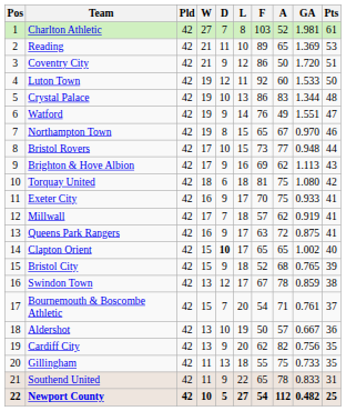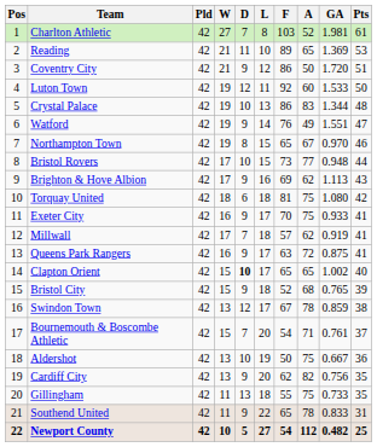 <table class="wikitable" style="text-align: center;">
 <tr>
 <th width=20>Pos</th>
 <th width=220>Team</th>
 <th width=20>Pld</th>
 <th width=20>W</th>
 <th width=20>D</th>
 <th width=20>L</th>
 <th width=20>F</th>
 <th width=20>A</th>
 <th width=30>GA</th>
 <th width=20>Pts</th>
 </tr>
 <tr style="background:#D0F0C0;">
 <td>1</td>
 <td align="left"><a href='#'>Charlton Athletic</a></td>
 <td>42</td>
 <td>27</td>
 <td>7</td>
 <td>8</td>
 <td>103</td>
 <td>52</td>
 <td>1.981</td>
 <td>61</td>
 </tr>
 <tr>
 <td>2</td>
 <td align="left"><a href='#'>Reading</a></td>
 <td>42</td>
 <td>21</td>
 <td>11</td>
 <td>10</td>
 <td>89</td>
 <td>65</td>
 <td>1.369</td>
 <td>53</td>
 </tr>
 <tr>
 <td>3</td>
 <td align="left"><a href='#'>Coventry City</a></td>
 <td>42</td>
 <td>21</td>
 <td>9</td>
 <td>12</td>
 <td>86</td>
 <td>50</td>
 <td>1.720</td>
 <td>51</td>
 </tr>
 <tr>
 <td>4</td>
 <td align="left"><a href='#'>Luton Town</a></td>
 <td>42</td>
 <td>19</td>
 <td>12</td>
 <td>11</td>
 <td>92</td>
 <td>60</td>
 <td>1.533</td>
 <td>50</td>
 </tr>
 <tr>
 <td>5</td>
 <td align="left"><a href='#'>Crystal Palace</a></td>
 <td>42</td>
 <td>19</td>
 <td>10</td>
 <td>13</td>
 <td>86</td>
 <td>83</td>
 <td>1.344</td>
 <td>48</td>
 </tr>
 <tr>
 <td>6</td>
 <td align="left"><a href='#'>Watford</a></td>
 <td>42</td>
 <td>19</td>
 <td>9</td>
 <td>14</td>
 <td>76</td>
 <td>49</td>
 <td>1.551</td>
 <td>47</td>
 </tr>
 <tr>
 <td>7</td>
 <td align="left"><a href='#'>Northampton Town</a></td>
 <td>42</td>
 <td>19</td>
 <td>8</td>
 <td>15</td>
 <td>65</td>
 <td>67</td>
 <td>0.970</td>
 <td>46</td>
 </tr>
 <tr>
 <td>8</td>
 <td align="left"><a href='#'>Bristol Rovers</a></td>
 <td>42</td>
 <td>17</td>
 <td>10</td>
 <td>15</td>
 <td>73</td>
 <td>77</td>
 <td>0.948</td>
 <td>44</td>
 </tr>
 <tr>
 <td>9</td>
 <td align="left"><a href='#'>Brighton & Hove Albion</a></td>
 <td>42</td>
 <td>17</td>
 <td>9</td>
 <td>16</td>
 <td>69</td>
 <td>62</td>
 <td>1.113</td>
 <td>43</td>
 </tr>
 <tr>
 <td>10</td>
 <td align="left"><a href='#'>Torquay United</a></td>
 <td>42</td>
 <td>18</td>
 <td>6</td>
 <td>18</td>
 <td>81</td>
 <td>75</td>
 <td>1.080</td>
 <td>42</td>
 </tr>
 <tr>
 <td>11</td>
 <td align="left"><a href='#'>Exeter City</a></td>
 <td>42</td>
 <td>16</td>
 <td>9</td>
 <td>17</td>
 <td>70</td>
 <td>75</td>
 <td>0.933</td>
 <td>41</td>
 </tr>
 <tr>
 <td>12</td>
 <td align="left"><a href='#'>Millwall</a></td>
 <td>42</td>
 <td>17</td>
 <td>7</td>
 <td>18</td>
 <td>57</td>
 <td>62</td>
 <td>0.919</td>
 <td>41</td>
 </tr>
 <tr>
 <td>13</td>
 <td align="left"><a href='#'>Queens Park Rangers</a></td>
 <td>42</td>
 <td>16</td>
 <td>9</td>
 <td>17</td>
 <td>63</td>
 <td>72</td>
 <td>0.875</td>
 <td>41</td>
 </tr>
 <tr>
 <td>14</td>
 <td align="left"><a href='#'>Clapton Orient</a></td>
 <td>42</td>
 <td>15</td>
 <td><strong>10</strong></td>
 <td>17</td>
 <td>65</td>
 <td>65</td>
 <td>1.002</td>
 <td>40</td>
 </tr>
 <tr>
 <td>15</td>
 <td align="left"><a href='#'>Bristol City</a></td>
 <td>42</td>
 <td>15</td>
 <td>9</td>
 <td>18</td>
 <td>52</td>
 <td>68</td>
 <td>0.765</td>
 <td>39</td>
 </tr>
 <tr>
 <td>16</td>
 <td align="left"><a href='#'>Swindon Town</a></td>
 <td>42</td>
 <td>13</td>
 <td>12</td>
 <td>17</td>
 <td>67</td>
 <td>78</td>
 <td>0.859</td>
 <td>38</td>
 </tr>
 <tr>
 <td>17</td>
 <td align="left"><a href='#'>Bournemouth & Boscombe Athletic</a></td>
 <td>42</td>
 <td>15</td>
 <td>7</td>
 <td>20</td>
 <td>54</td>
 <td>71</td>
 <td>0.761</td>
 <td>37</td>
 </tr>
 <tr>
 <td>18</td>
 <td align="left"><a href='#'>Aldershot</a></td>
 <td>42</td>
 <td>13</td>
 <td>10</td>
 <td>19</td>
 <td>50</td>
-<td>57</td>
+<td>75</td>
 <td>0.667</td>
 <td>36</td>
 </tr>
 <tr>
 <td>19</td>
 <td align="left"><a href='#'>Cardiff City</a></td>
 <td>42</td>
 <td>13</td>
 <td>9</td>
 <td>20</td>
 <td>62</td>
 <td>82</td>
 <td>0.756</td>
 <td>35</td>
 </tr>
 <tr>
 <td>20</td>
 <td align="left"><a href='#'>Gillingham</a></td>
 <td>42</td>
 <td>11</td>
 <td>13</td>
 <td>18</td>
 <td>55</td>
 <td>75</td>
 <td>0.733</td>
 <td>35</td>
 </tr>
 <tr style="background:#eee5de;">
 <td>21</td>
 <td align="left"><a href='#'>Southend United</a></td>
 <td>42</td>
 <td>11</td>
 <td>9</td>
 <td>22</td>
 <td>65</td>
 <td>78</td>
 <td>0.833</td>
 <td>31</td>
 </tr>
 <tr style="background:#eee5de;">
 <td><strong>22</strong></td>
 <td align="left"><strong><a href='#'>Newport County</a></strong></td>
 <td><strong>42</strong></td>
 <td><strong>10</strong></td>
 <td><strong>5</strong></td>
 <td><strong>27</strong></td>
 <td><strong>54</strong></td>
 <td><strong>112</strong></td>
 <td><strong>0.482</strong></td>
 <td><strong>25</strong></td>
 </tr>
 </table>
